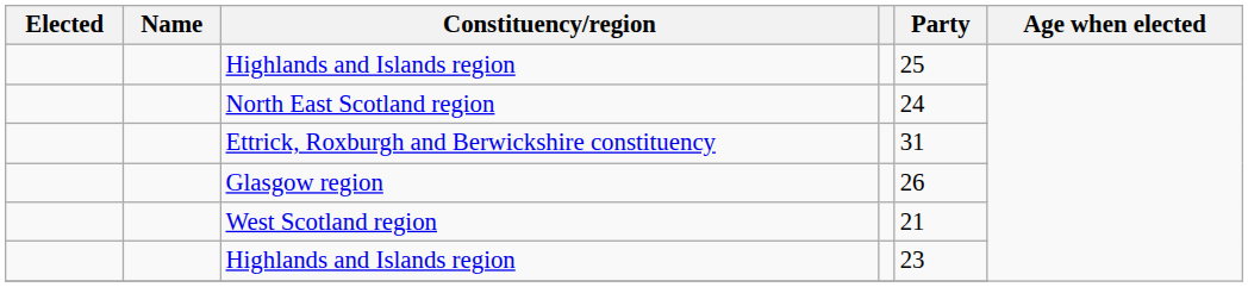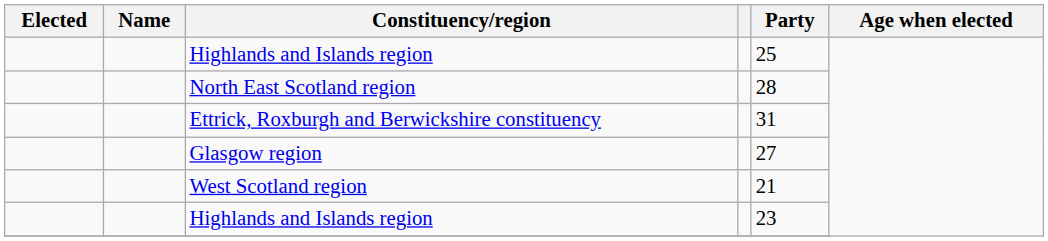 <table class="sortable wikitable" width="800px">
 <tr>
 <th>Elected</th>
 <th>Name</th>
 <th>Constituency/region</th>
 <th class="unsortable"></th>
 <th>Party</th>
 <th>Age when elected</th>
 </tr>
 <tr>
 <td></td>
 <td></td>
 <td><a href='#'>Highlands and Islands region</a></td>
 <td></td>
 <td>25</td>
 </tr>
 <tr>
 <td></td>
 <td></td>
 <td><a href='#'>North East Scotland region</a></td>
 <td></td>
-<td>24</td>
+<td>28</td>
 </tr>
 <tr>
 <td></td>
 <td></td>
 <td><a href='#'>Ettrick, Roxburgh and Berwickshire constituency</a></td>
 <td></td>
 <td>31</td>
 </tr>
 <tr>
 <td></td>
 <td></td>
 <td><a href='#'>Glasgow region</a></td>
 <td></td>
-<td>26</td>
+<td>27</td>
 </tr>
 <tr>
 <td></td>
 <td></td>
 <td><a href='#'>West Scotland region</a></td>
 <td></td>
 <td>21</td>
 </tr>
 <tr>
 <td></td>
 <td></td>
 <td><a href='#'>Highlands and Islands region</a></td>
 <td></td>
 <td>23</td>
 </tr>
 <tr>
 </tr>
 </table>
